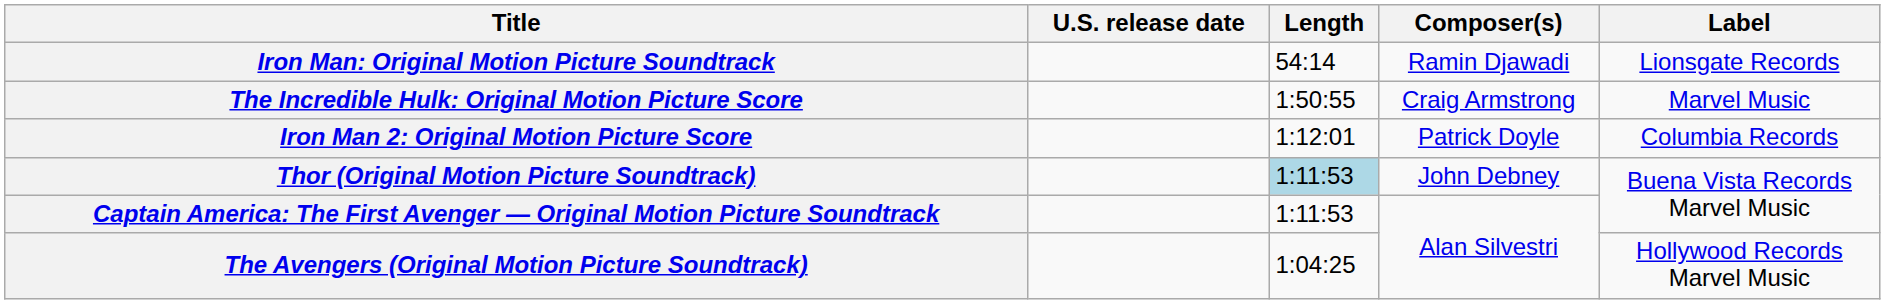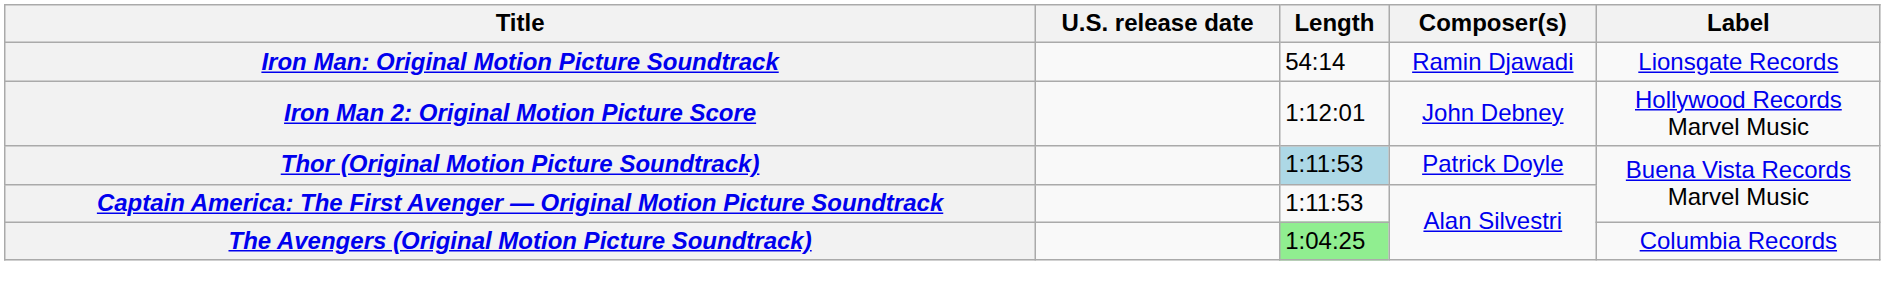 <table class="wikitable plainrowheaders" style="text-align: center; width: 99%;">
 <tr>
 <th scope="col">Title</th>
 <th scope="col">U.S. release date</th>
 <th scope="col">Length</th>
 <th scope="col">Composer(s)</th>
 <th scope="col">Label</th>
 </tr>
 <tr>
 <th scope="row"><em><a href='#'>Iron Man: Original Motion Picture Soundtrack</a></em></th>
 <td style="text-align: left;"></td>
 <td style="text-align: left;">54:14</td>
 <td><a href='#'>Ramin Djawadi</a></td>
 <td><a href='#'>Lionsgate Records</a></td>
 </tr>
 <tr>
-<th scope="row"><em><a href='#'>The Incredible Hulk: Original Motion Picture Score</a></em></th>
-<td style="text-align: left;"></td>
-<td style="text-align: left;">1:50:55</td>
-<td><a href='#'>Craig Armstrong</a></td>
-<td><a href='#'>Marvel Music</a></td>
-</tr>
-<tr>
 <th scope="row"><em><a href='#'>Iron Man 2: Original Motion Picture Score</a></em></th>
 <td style="text-align: left;"></td>
 <td style="text-align: left;">1:12:01</td>
-<td><a href='#'>Patrick Doyle</a></td>
-<td><a href='#'>Columbia Records</a></td>
+<td><a href='#'>John Debney</a></td>
+<td><a href='#'>Hollywood Records</a><br>Marvel Music</td>
 </tr>
 <tr>
 <th scope="row"><em><a href='#'>Thor (Original Motion Picture Soundtrack)</a></em></th>
 <td style="text-align: left;"></td>
 <td style="background: lightblue; text-align: left;">1:11:53</td>
-<td><a href='#'>John Debney</a></td>
+<td><a href='#'>Patrick Doyle</a></td>
 <td rowspan="2"><a href='#'>Buena Vista Records</a><br>Marvel Music</td>
 </tr>
 <tr>
 <th scope="row"><em><a href='#'>Captain America: The First Avenger — Original Motion Picture Soundtrack</a></em></th>
 <td style="text-align: left;"></td>
 <td style="text-align: left;">1:11:53</td>
 <td rowspan="2"><a href='#'>Alan Silvestri</a></td>
 </tr>
 <tr>
 <th scope="row"><em><a href='#'>The Avengers (Original Motion Picture Soundtrack)</a></em></th>
 <td style="text-align: left;"></td>
-<td style="text-align: left;">1:04:25</td>
-<td><a href='#'>Hollywood Records</a><br>Marvel Music</td>
+<td style="background: lightgreen; text-align: left;">1:04:25</td>
+<td><a href='#'>Columbia Records</a></td>
 </tr>
 </table>
